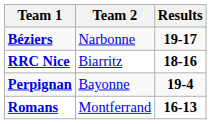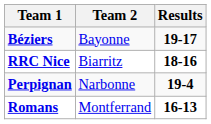 <table class="wikitable">
 <tr>
 <th>Team 1</th>
 <th>Team 2</th>
 <th>Results</th>
 </tr>
 <tr>
 <td><strong><a href='#'>Béziers</a></strong></td>
-<td><a href='#'>Narbonne</a></td>
+<td><a href='#'>Bayonne</a></td>
 <td align="center"><strong>19-17</strong></td>
 </tr>
 <tr bgcolor="white">
 <td><strong><a href='#'>RRC Nice</a></strong></td>
 <td><a href='#'>Biarritz</a></td>
 <td align="center"><strong>18-16</strong></td>
 </tr>
 <tr>
 <td><strong><a href='#'>Perpignan</a></strong></td>
-<td><a href='#'>Bayonne</a></td>
+<td><a href='#'>Narbonne</a></td>
 <td align="center"><strong>19-4</strong></td>
 </tr>
 <tr bgcolor="white">
 <td><strong><a href='#'>Romans</a></strong></td>
 <td><a href='#'>Montferrand</a></td>
 <td align="center"><strong>16-13</strong></td>
 </tr>
 </table>
